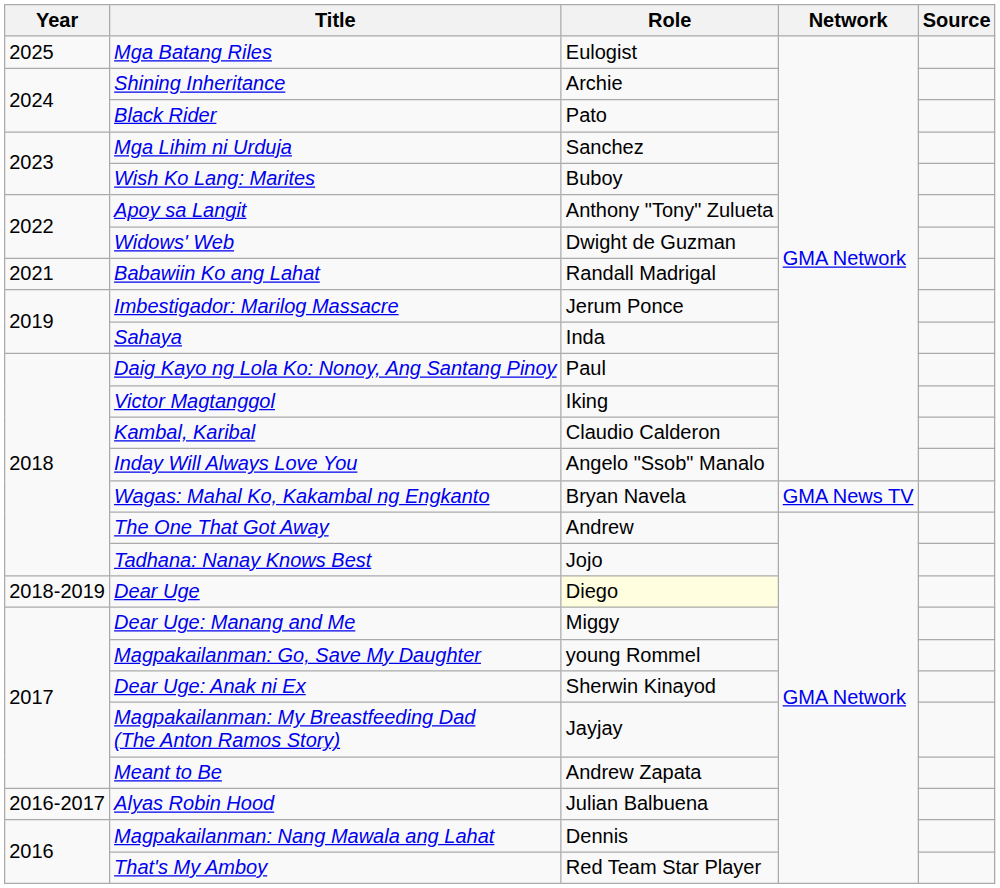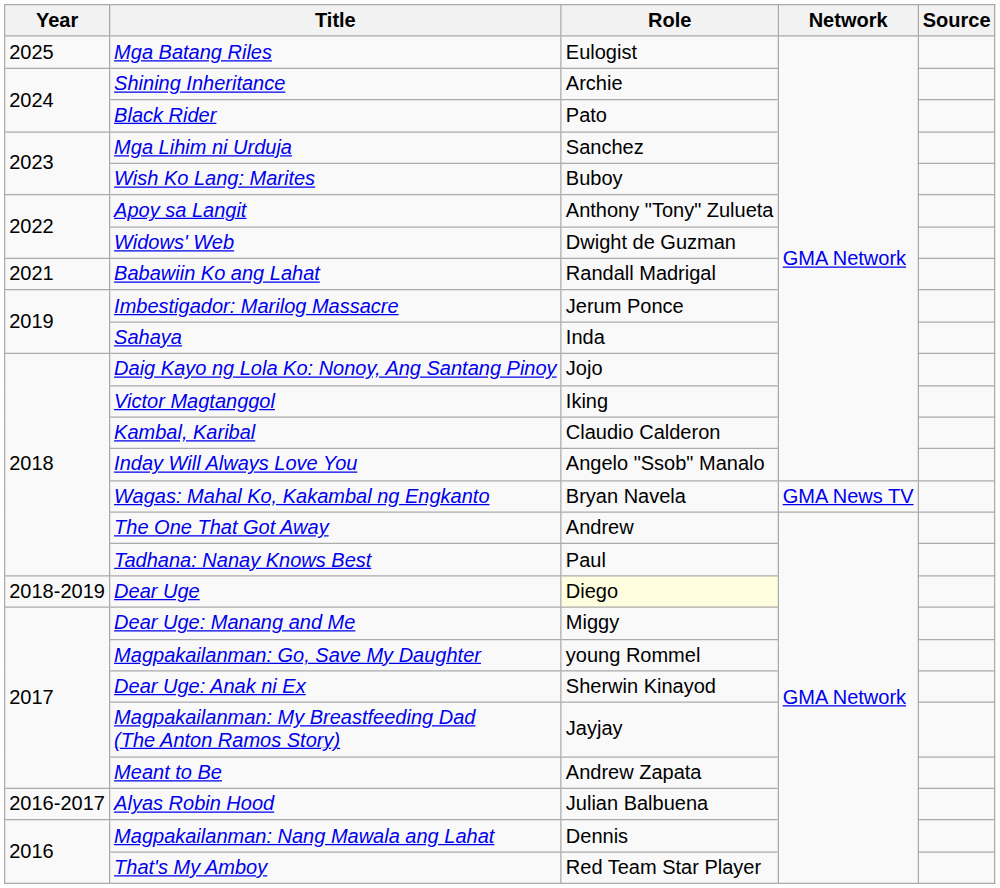 <table class="wikitable" style="font-size: 100%;">
 <tr>
 <th>Year</th>
 <th>Title</th>
 <th>Role</th>
 <th>Network</th>
 <th>Source</th>
 </tr>
 <tr>
 <td>2025</td>
 <td><em><a href='#'>Mga Batang Riles</a></em></td>
 <td>Eulogist</td>
 <td rowspan="14"><a href='#'>GMA Network</a></td>
 <td></td>
 </tr>
 <tr>
 <td rowspan="2">2024</td>
 <td><em><a href='#'>Shining Inheritance</a></em></td>
 <td>Archie</td>
 <td></td>
 </tr>
 <tr>
 <td><em><a href='#'>Black Rider</a></em></td>
 <td>Pato</td>
 <td></td>
 </tr>
 <tr>
 <td rowspan="2">2023</td>
 <td><em><a href='#'>Mga Lihim ni Urduja</a></em></td>
 <td>Sanchez</td>
 <td></td>
 </tr>
 <tr>
 <td><em><a href='#'>Wish Ko Lang: Marites</a></em></td>
 <td>Buboy</td>
 <td></td>
 </tr>
 <tr>
 <td rowspan="2">2022</td>
 <td><em><a href='#'>Apoy sa Langit</a></em></td>
 <td>Anthony "Tony" Zulueta</td>
 <td></td>
 </tr>
 <tr>
 <td><em><a href='#'>Widows' Web</a></em></td>
 <td>Dwight de Guzman</td>
 <td></td>
 </tr>
 <tr>
 <td>2021</td>
 <td><em><a href='#'>Babawiin Ko ang Lahat</a></em></td>
 <td>Randall Madrigal</td>
 <td></td>
 </tr>
 <tr>
 <td rowspan="2">2019</td>
 <td><em><a href='#'>Imbestigador: Marilog Massacre</a></em></td>
 <td>Jerum Ponce</td>
 <td></td>
 </tr>
 <tr>
 <td><em><a href='#'>Sahaya</a></em></td>
 <td>Inda</td>
 <td></td>
 </tr>
 <tr>
 <td rowspan="7">2018</td>
 <td><em><a href='#'>Daig Kayo ng Lola Ko: Nonoy, Ang Santang Pinoy</a></em></td>
-<td>Paul</td>
+<td>Jojo</td>
 <td></td>
 </tr>
 <tr>
 <td><em><a href='#'>Victor Magtanggol</a></em></td>
 <td>Iking</td>
 <td></td>
 </tr>
 <tr>
 <td><em><a href='#'>Kambal, Karibal</a></em></td>
 <td>Claudio Calderon</td>
 <td></td>
 </tr>
 <tr>
 <td><em><a href='#'>Inday Will Always Love You</a></em></td>
 <td>Angelo "Ssob" Manalo</td>
 <td></td>
 </tr>
 <tr>
 <td><em><a href='#'>Wagas: Mahal Ko, Kakambal ng Engkanto</a></em></td>
 <td>Bryan Navela</td>
 <td><a href='#'>GMA News TV</a></td>
 <td></td>
 </tr>
 <tr>
 <td><em><a href='#'>The One That Got Away</a></em></td>
 <td>Andrew</td>
 <td rowspan="11"><a href='#'>GMA Network</a></td>
 <td></td>
 </tr>
 <tr>
 <td><em><a href='#'>Tadhana: Nanay Knows Best</a></em></td>
-<td>Jojo</td>
+<td>Paul</td>
 <td></td>
 </tr>
 <tr>
 <td>2018-2019</td>
 <td><em><a href='#'>Dear Uge</a></em></td>
 <td style="background: lightyellow;">Diego</td>
 <td></td>
 </tr>
 <tr>
 <td rowspan="5">2017</td>
 <td><em><a href='#'>Dear Uge: Manang and Me</a></em></td>
 <td>Miggy</td>
 <td></td>
 </tr>
 <tr>
 <td><em><a href='#'>Magpakailanman: Go, Save My Daughter</a></em></td>
 <td>young Rommel</td>
 <td></td>
 </tr>
 <tr>
 <td><em><a href='#'>Dear Uge: Anak ni Ex</a></em></td>
 <td>Sherwin Kinayod</td>
 <td></td>
 </tr>
 <tr>
 <td><em><a href='#'>Magpakailanman: My Breastfeeding Dad <br> (The Anton Ramos Story)</a></em></td>
 <td>Jayjay</td>
 <td></td>
 </tr>
 <tr>
 <td><em><a href='#'>Meant to Be</a></em></td>
 <td>Andrew Zapata</td>
 <td></td>
 </tr>
 <tr>
 <td>2016-2017</td>
 <td><em><a href='#'>Alyas Robin Hood</a></em></td>
 <td>Julian Balbuena</td>
 <td></td>
 </tr>
 <tr>
 <td rowspan="2">2016</td>
 <td><em><a href='#'>Magpakailanman: Nang Mawala ang Lahat</a></em></td>
 <td>Dennis</td>
 <td></td>
 </tr>
 <tr>
 <td><em><a href='#'>That's My Amboy</a></em></td>
 <td>Red Team Star Player</td>
 <td></td>
 </tr>
 </table>
